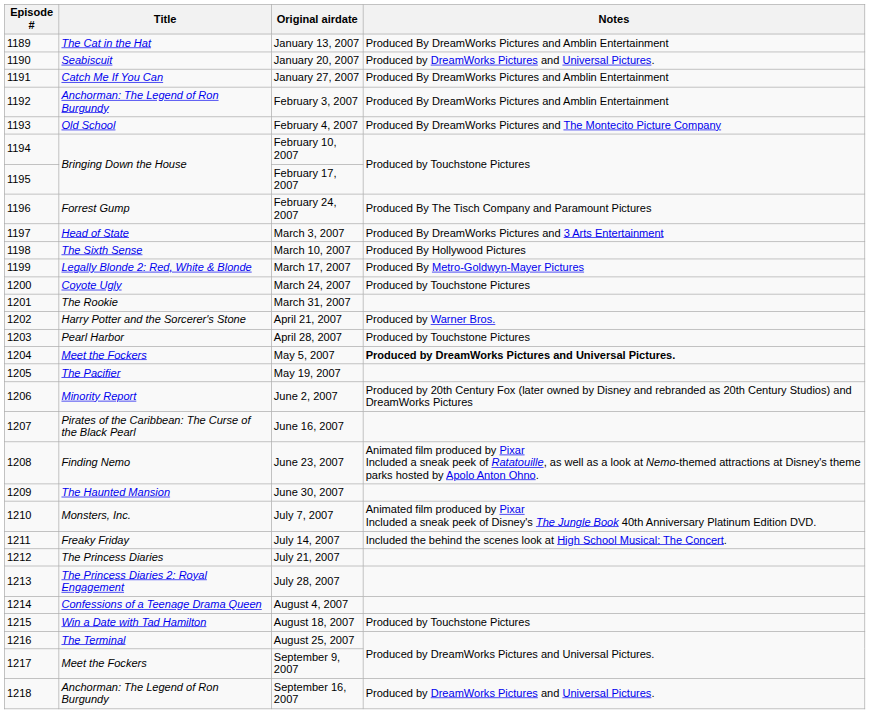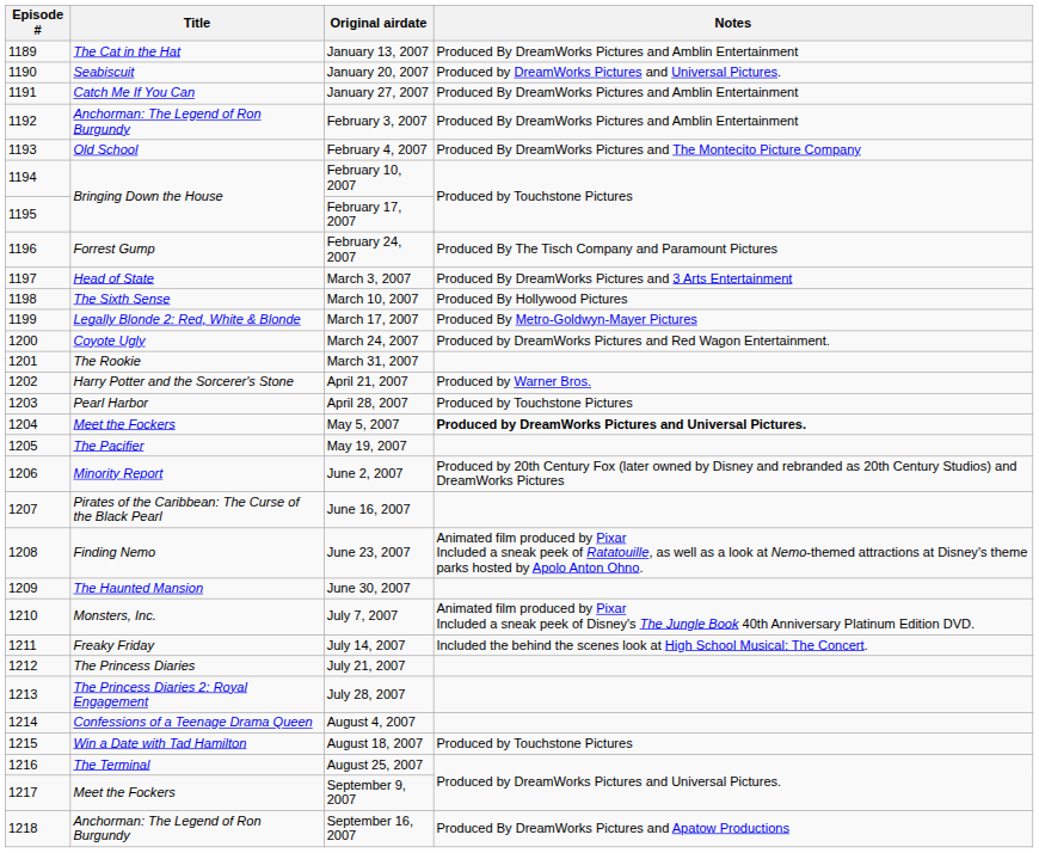 <table class="wikitable sortable">
 <tr>
 <th>Episode #</th>
 <th>Title</th>
 <th>Original airdate</th>
 <th>Notes</th>
 </tr>
 <tr>
 <td>1189</td>
 <td><em><a href='#'>The Cat in the Hat</a></em></td>
 <td>January 13, 2007</td>
 <td>Produced By DreamWorks Pictures and Amblin Entertainment</td>
 </tr>
 <tr>
 <td>1190</td>
 <td><em><a href='#'>Seabiscuit</a></em></td>
 <td>January 20, 2007</td>
 <td>Produced by <a href='#'>DreamWorks Pictures</a> and <a href='#'>Universal Pictures</a>.</td>
 </tr>
 <tr>
 <td>1191</td>
 <td><em><a href='#'>Catch Me If You Can</a></em></td>
 <td>January 27, 2007</td>
 <td>Produced By DreamWorks Pictures and Amblin Entertainment</td>
 </tr>
 <tr>
 <td>1192</td>
 <td><em><a href='#'>Anchorman: The Legend of Ron Burgundy</a></em></td>
 <td>February 3, 2007</td>
 <td>Produced By DreamWorks Pictures and Amblin Entertainment</td>
 </tr>
 <tr>
 <td>1193</td>
 <td><em><a href='#'>Old School</a></em></td>
 <td>February 4, 2007</td>
 <td>Produced By DreamWorks Pictures and <a href='#'>The Montecito Picture Company</a></td>
 </tr>
 <tr>
 <td>1194</td>
 <td rowspan="2"><em>Bringing Down the House</em></td>
 <td>February 10, 2007</td>
 <td rowspan="2">Produced by Touchstone Pictures</td>
 </tr>
 <tr>
 <td>1195</td>
 <td>February 17, 2007</td>
 </tr>
 <tr>
 <td>1196</td>
 <td><em>Forrest Gump</em></td>
 <td>February 24, 2007</td>
 <td>Produced By The Tisch Company and Paramount Pictures</td>
 </tr>
 <tr>
 <td>1197</td>
 <td><em><a href='#'>Head of State</a></em></td>
 <td>March 3, 2007</td>
 <td>Produced By DreamWorks Pictures and <a href='#'>3 Arts Entertainment</a></td>
 </tr>
 <tr>
 <td>1198</td>
 <td><em><a href='#'>The Sixth Sense</a></em></td>
 <td>March 10, 2007</td>
 <td>Produced By Hollywood Pictures</td>
 </tr>
 <tr>
 <td>1199</td>
 <td><em><a href='#'>Legally Blonde 2: Red, White & Blonde</a></em></td>
 <td>March 17, 2007</td>
 <td>Produced By <a href='#'>Metro-Goldwyn-Mayer Pictures</a></td>
 </tr>
 <tr>
 <td>1200</td>
 <td><em><a href='#'>Coyote Ugly</a></em></td>
 <td>March 24, 2007</td>
-<td>Produced by Touchstone Pictures</td>
+<td>Produced by DreamWorks Pictures and Red Wagon Entertainment.</td>
 </tr>
 <tr>
 <td>1201</td>
 <td><em>The Rookie</em></td>
 <td>March 31, 2007</td>
 <td></td>
 </tr>
 <tr>
 <td>1202</td>
 <td><em>Harry Potter and the Sorcerer's Stone</em></td>
 <td>April 21, 2007</td>
 <td>Produced by <a href='#'>Warner Bros.</a></td>
 </tr>
 <tr>
 <td>1203</td>
 <td><em>Pearl Harbor</em></td>
 <td>April 28, 2007</td>
 <td>Produced by Touchstone Pictures</td>
 </tr>
 <tr>
 <td>1204</td>
 <td><em><a href='#'>Meet the Fockers</a></em></td>
 <td>May 5, 2007</td>
 <td><strong>Produced by DreamWorks Pictures and Universal Pictures.</strong></td>
 </tr>
 <tr>
 <td>1205</td>
 <td><em><a href='#'>The Pacifier</a></em></td>
 <td>May 19, 2007</td>
 <td></td>
 </tr>
 <tr>
 <td>1206</td>
 <td><em><a href='#'>Minority Report</a></em></td>
 <td>June 2, 2007</td>
 <td>Produced by 20th Century Fox (later owned by Disney and rebranded as 20th Century Studios) and DreamWorks Pictures</td>
 </tr>
 <tr>
 <td>1207</td>
 <td><em>Pirates of the Caribbean: The Curse of the Black Pearl</em></td>
 <td>June 16, 2007</td>
 <td></td>
 </tr>
 <tr>
 <td>1208</td>
 <td><em>Finding Nemo</em></td>
 <td>June 23, 2007</td>
 <td>Animated film produced by <a href='#'>Pixar</a><br>Included a sneak peek of <em><a href='#'>Ratatouille</a></em>, as well as a look at <em>Nemo</em>-themed attractions at Disney's theme parks hosted by <a href='#'>Apolo Anton Ohno</a>.</td>
 </tr>
 <tr>
 <td>1209</td>
 <td><em><a href='#'>The Haunted Mansion</a></em></td>
 <td>June 30, 2007</td>
 <td></td>
 </tr>
 <tr>
 <td>1210</td>
 <td><em>Monsters, Inc.</em></td>
 <td>July 7, 2007</td>
 <td>Animated film produced by <a href='#'>Pixar</a><br>Included a sneak peek of Disney's <em><a href='#'>The Jungle Book</a></em> 40th Anniversary Platinum Edition DVD.</td>
 </tr>
 <tr>
 <td>1211</td>
 <td><em>Freaky Friday</em></td>
 <td>July 14, 2007</td>
 <td>Included the behind the scenes look at <a href='#'>High School Musical: The Concert</a>.</td>
 </tr>
 <tr>
 <td>1212</td>
 <td><em>The Princess Diaries</em></td>
 <td>July 21, 2007</td>
 <td></td>
 </tr>
 <tr>
 <td>1213</td>
 <td><em><a href='#'>The Princess Diaries 2: Royal Engagement</a></em></td>
 <td>July 28, 2007</td>
 <td></td>
 </tr>
 <tr>
 <td>1214</td>
 <td><em><a href='#'>Confessions of a Teenage Drama Queen</a></em></td>
 <td>August 4, 2007</td>
 <td></td>
 </tr>
 <tr>
 <td>1215</td>
 <td><em><a href='#'>Win a Date with Tad Hamilton</a></em></td>
 <td>August 18, 2007</td>
 <td>Produced by Touchstone Pictures</td>
 </tr>
 <tr>
 <td>1216</td>
 <td><em><a href='#'>The Terminal</a></em></td>
 <td>August 25, 2007</td>
 <td rowspan="2">Produced by DreamWorks Pictures and Universal Pictures.</td>
 </tr>
 <tr>
 <td>1217</td>
 <td><em>Meet the Fockers</em></td>
 <td>September 9, 2007</td>
 </tr>
 <tr>
 <td>1218</td>
 <td><em>Anchorman: The Legend of Ron Burgundy</em></td>
 <td>September 16, 2007</td>
-<td>Produced by <a href='#'>DreamWorks Pictures</a> and <a href='#'>Universal Pictures</a>.</td>
+<td>Produced By DreamWorks Pictures and <a href='#'>Apatow Productions</a></td>
 </tr>
 </table>
